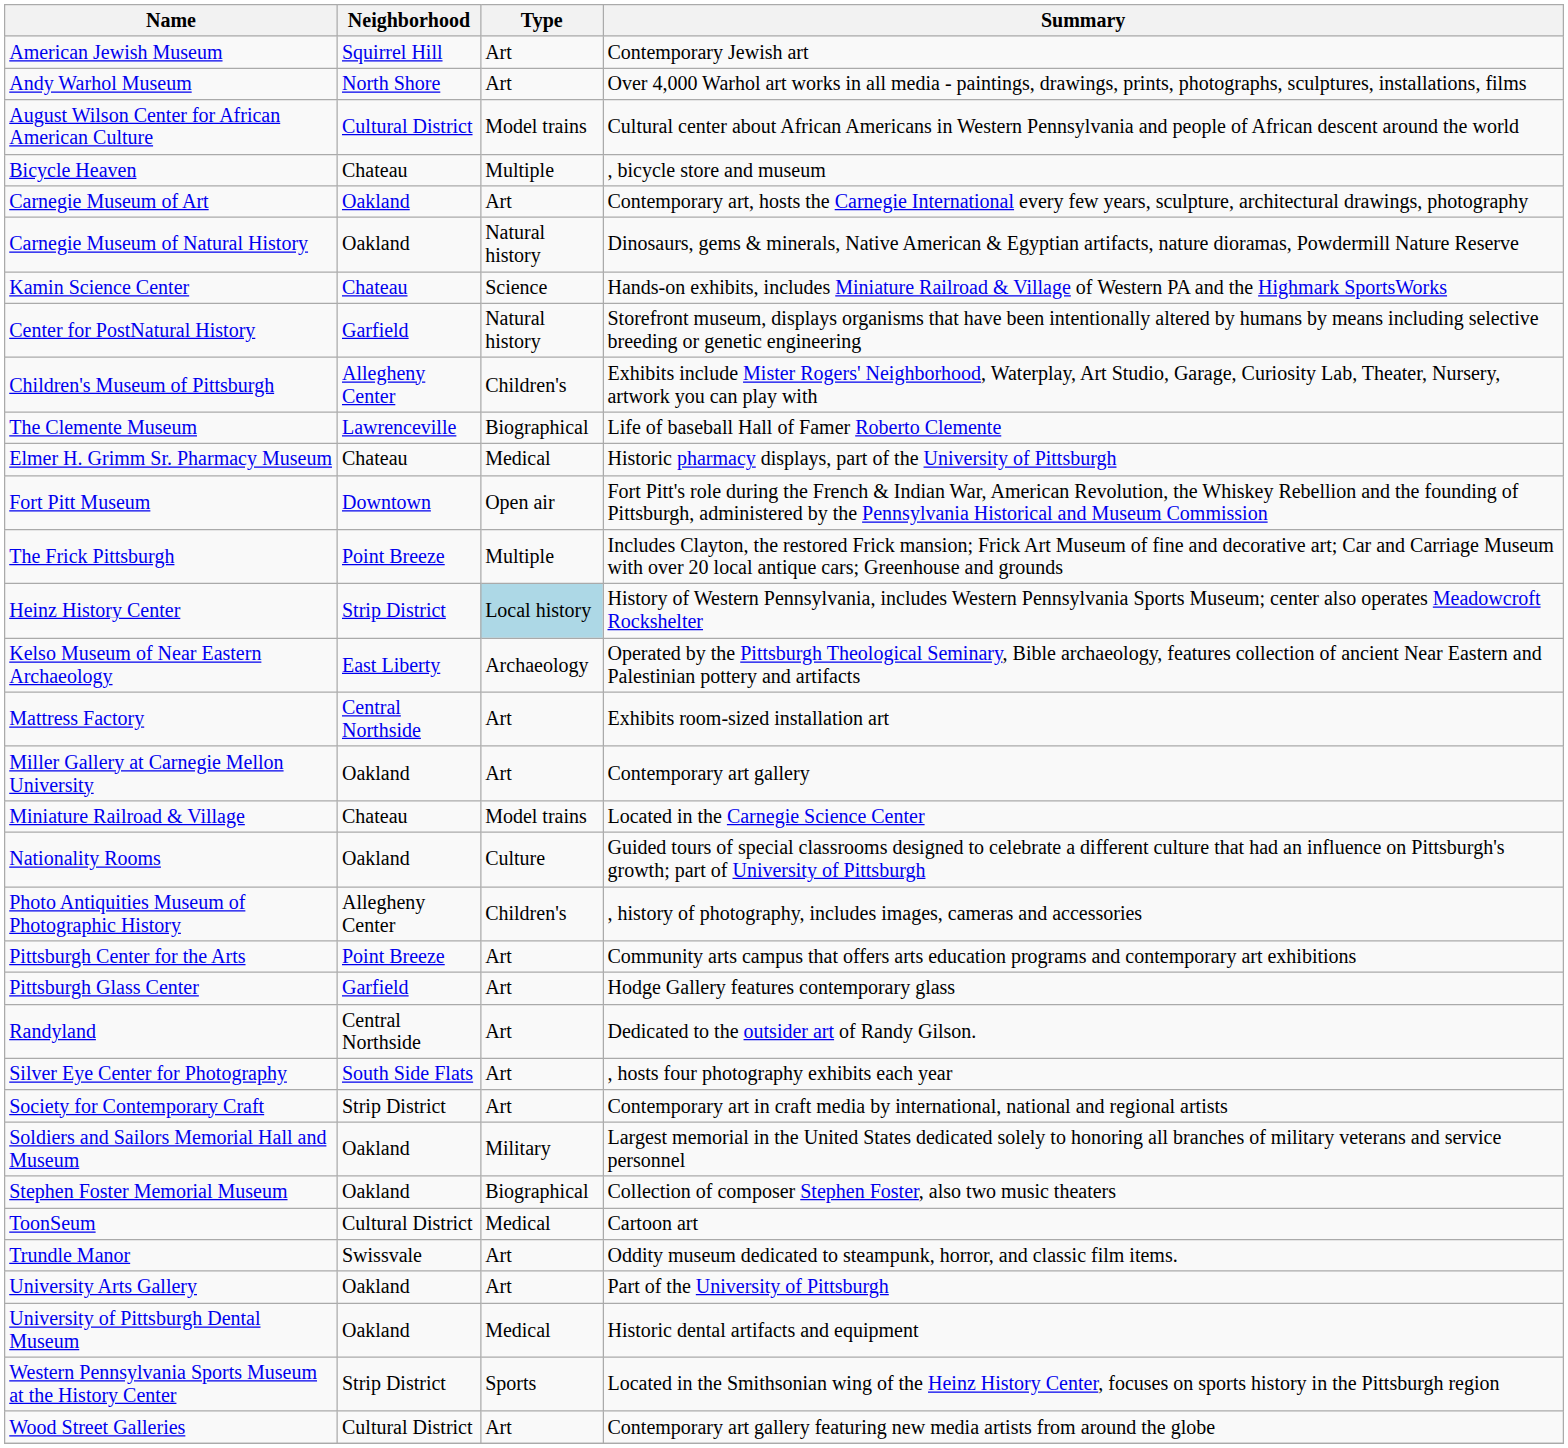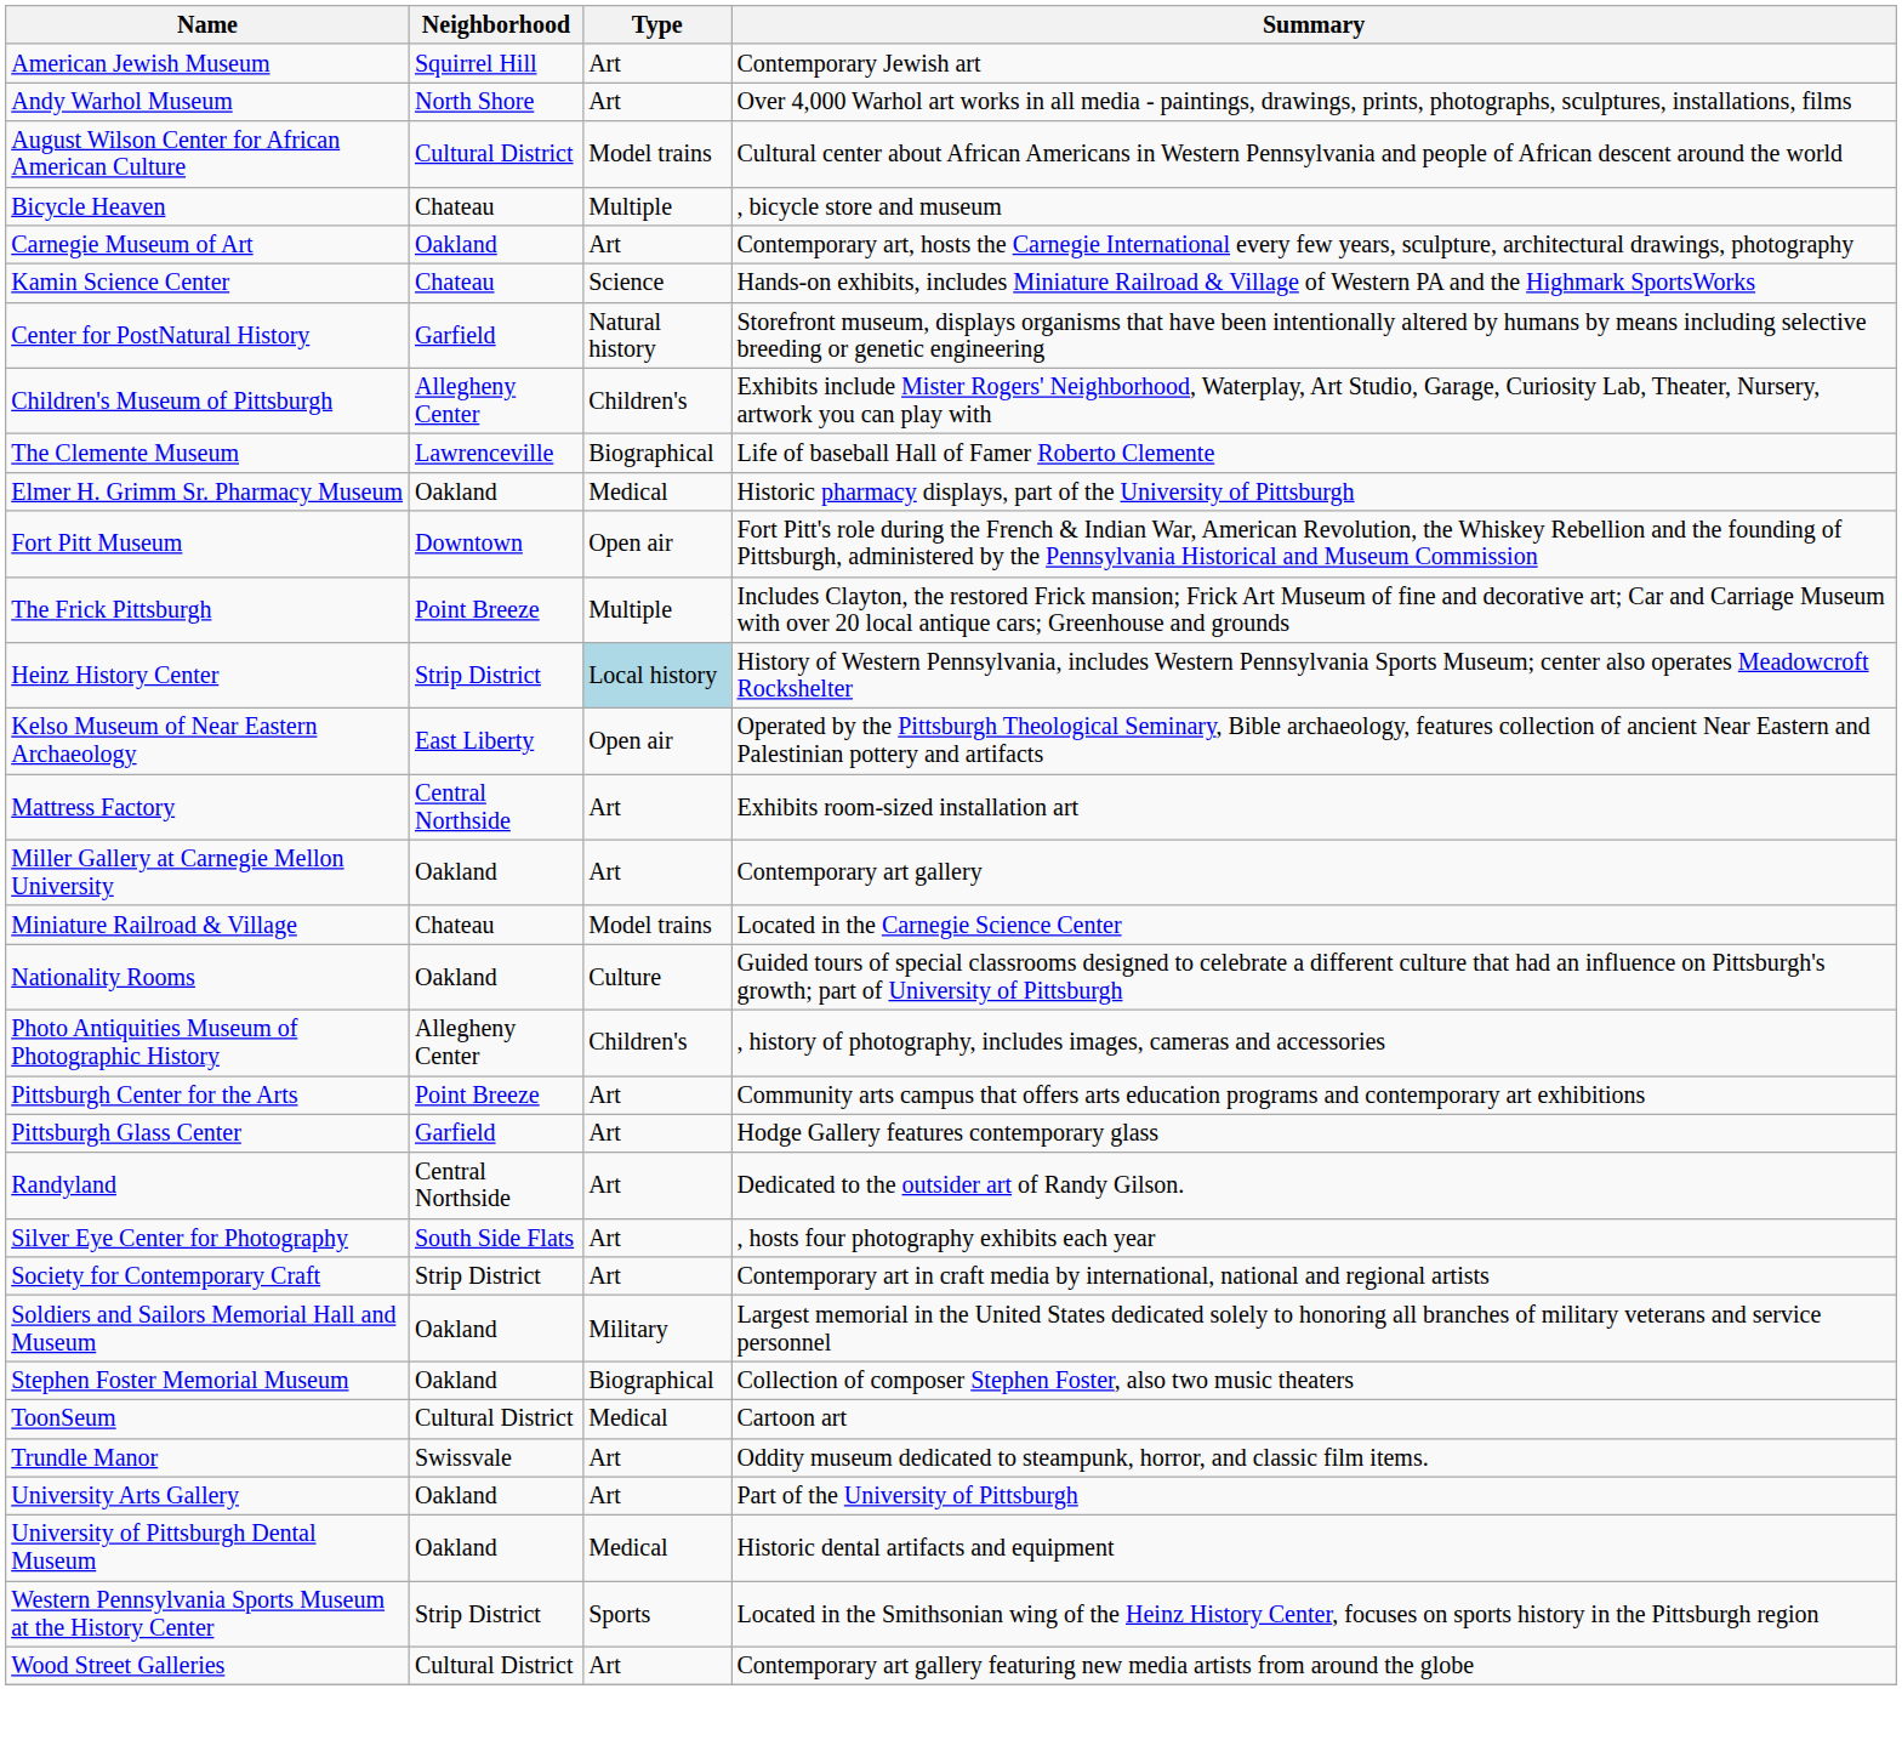 <table class="wikitable sortable">
 <tr>
 <th>Name</th>
 <th>Neighborhood</th>
 <th>Type</th>
 <th>Summary</th>
 </tr>
 <tr>
 <td><a href='#'>American Jewish Museum</a></td>
 <td><a href='#'>Squirrel Hill</a></td>
 <td>Art</td>
 <td>Contemporary Jewish art</td>
 </tr>
 <tr>
 <td><a href='#'>Andy Warhol Museum</a></td>
 <td><a href='#'>North Shore</a></td>
 <td>Art</td>
 <td>Over 4,000 Warhol art works in all media - paintings, drawings, prints, photographs, sculptures, installations, films</td>
 </tr>
 <tr>
 <td><a href='#'>August Wilson Center for African American Culture</a></td>
 <td><a href='#'>Cultural District</a></td>
 <td>Model trains</td>
 <td>Cultural center about African Americans in Western Pennsylvania and people of African descent around the world</td>
 </tr>
 <tr>
 <td><a href='#'>Bicycle Heaven</a></td>
 <td>Chateau</td>
 <td>Multiple</td>
 <td>, bicycle store and museum</td>
 </tr>
 <tr>
 <td><a href='#'>Carnegie Museum of Art</a></td>
 <td><a href='#'>Oakland</a></td>
 <td>Art</td>
 <td>Contemporary art, hosts the <a href='#'>Carnegie International</a> every few years, sculpture, architectural drawings, photography</td>
 </tr>
 <tr>
-<td><a href='#'>Carnegie Museum of Natural History</a></td>
-<td>Oakland</td>
-<td>Natural history</td>
-<td>Dinosaurs, gems & minerals, Native American & Egyptian artifacts, nature dioramas, Powdermill Nature Reserve</td>
-</tr>
-<tr>
 <td><a href='#'>Kamin Science Center</a></td>
 <td><a href='#'>Chateau</a></td>
 <td>Science</td>
 <td>Hands-on exhibits, includes <a href='#'>Miniature Railroad & Village</a> of Western PA and the <a href='#'>Highmark SportsWorks</a></td>
 </tr>
 <tr>
 <td><a href='#'>Center for PostNatural History</a></td>
 <td><a href='#'>Garfield</a></td>
 <td>Natural history</td>
 <td>Storefront museum, displays organisms that have been intentionally altered by humans by means including selective breeding or genetic engineering</td>
 </tr>
 <tr>
 <td><a href='#'>Children's Museum of Pittsburgh</a></td>
 <td><a href='#'>Allegheny Center</a></td>
 <td>Children's</td>
 <td>Exhibits include <a href='#'>Mister Rogers' Neighborhood</a>, Waterplay, Art Studio, Garage, Curiosity Lab, Theater, Nursery, artwork you can play with</td>
 </tr>
 <tr>
 <td><a href='#'>The Clemente Museum</a></td>
 <td><a href='#'>Lawrenceville</a></td>
 <td>Biographical</td>
 <td>Life of baseball Hall of Famer <a href='#'>Roberto Clemente</a></td>
 </tr>
 <tr>
 <td><a href='#'>Elmer H. Grimm Sr. Pharmacy Museum</a></td>
-<td>Chateau</td>
+<td>Oakland</td>
 <td>Medical</td>
 <td>Historic <a href='#'>pharmacy</a> displays, part of the <a href='#'>University of Pittsburgh</a></td>
 </tr>
 <tr>
 <td><a href='#'>Fort Pitt Museum</a></td>
 <td><a href='#'>Downtown</a></td>
 <td>Open air</td>
 <td>Fort Pitt's role during the French & Indian War, American Revolution, the Whiskey Rebellion and the founding of Pittsburgh, administered by the <a href='#'>Pennsylvania Historical and Museum Commission</a></td>
 </tr>
 <tr>
 <td><a href='#'>The Frick Pittsburgh</a></td>
 <td><a href='#'>Point Breeze</a></td>
 <td>Multiple</td>
 <td>Includes Clayton, the restored Frick mansion; Frick Art Museum of fine and decorative art; Car and Carriage Museum with over 20 local antique cars; Greenhouse and grounds</td>
 </tr>
 <tr>
 <td><a href='#'>Heinz History Center</a></td>
 <td><a href='#'>Strip District</a></td>
 <td style="background: lightblue;">Local history</td>
 <td>History of Western Pennsylvania, includes Western Pennsylvania Sports Museum; center also operates <a href='#'>Meadowcroft Rockshelter</a></td>
 </tr>
 <tr>
 <td><a href='#'>Kelso Museum of Near Eastern Archaeology</a></td>
 <td><a href='#'>East Liberty</a></td>
-<td>Archaeology</td>
+<td>Open air</td>
 <td>Operated by the <a href='#'>Pittsburgh Theological Seminary</a>, Bible archaeology, features collection of ancient Near Eastern and Palestinian pottery and artifacts</td>
 </tr>
 <tr>
 <td><a href='#'>Mattress Factory</a></td>
 <td><a href='#'>Central Northside</a></td>
 <td>Art</td>
 <td>Exhibits room-sized installation art</td>
 </tr>
 <tr>
 <td><a href='#'>Miller Gallery at Carnegie Mellon University</a></td>
 <td>Oakland</td>
 <td>Art</td>
 <td>Contemporary art gallery</td>
 </tr>
 <tr>
 <td><a href='#'>Miniature Railroad & Village</a></td>
 <td>Chateau</td>
 <td>Model trains</td>
 <td>Located in the <a href='#'>Carnegie Science Center</a></td>
 </tr>
 <tr>
 <td><a href='#'>Nationality Rooms</a></td>
 <td>Oakland</td>
 <td>Culture</td>
 <td>Guided tours of special classrooms designed to celebrate a different culture that had an influence on Pittsburgh's growth; part of <a href='#'>University of Pittsburgh</a></td>
 </tr>
 <tr>
 <td><a href='#'>Photo Antiquities Museum of Photographic History</a></td>
 <td>Allegheny Center</td>
 <td>Children's</td>
 <td>, history of photography, includes images, cameras and accessories</td>
 </tr>
 <tr>
 <td><a href='#'>Pittsburgh Center for the Arts</a></td>
 <td><a href='#'>Point Breeze</a></td>
 <td>Art</td>
 <td>Community arts campus that offers arts education programs and contemporary art exhibitions</td>
 </tr>
 <tr>
 <td><a href='#'>Pittsburgh Glass Center</a></td>
 <td><a href='#'>Garfield</a></td>
 <td>Art</td>
 <td>Hodge Gallery features contemporary glass</td>
 </tr>
 <tr>
 <td><a href='#'>Randyland</a></td>
 <td>Central Northside</td>
 <td>Art</td>
 <td>Dedicated to the <a href='#'>outsider art</a> of Randy Gilson.</td>
 </tr>
 <tr>
 <td><a href='#'>Silver Eye Center for Photography</a></td>
 <td><a href='#'>South Side Flats</a></td>
 <td>Art</td>
 <td>, hosts four photography exhibits each year</td>
 </tr>
 <tr>
 <td><a href='#'>Society for Contemporary Craft</a></td>
 <td>Strip District</td>
 <td>Art</td>
 <td>Contemporary art in craft media by international, national and regional artists</td>
 </tr>
 <tr>
 <td><a href='#'>Soldiers and Sailors Memorial Hall and Museum</a></td>
 <td>Oakland</td>
 <td>Military</td>
 <td>Largest memorial in the United States dedicated solely to honoring all branches of military veterans and service personnel</td>
 </tr>
 <tr>
 <td><a href='#'>Stephen Foster Memorial Museum</a></td>
 <td>Oakland</td>
 <td>Biographical</td>
 <td>Collection of composer <a href='#'>Stephen Foster</a>, also two music theaters</td>
 </tr>
 <tr>
 <td><a href='#'>ToonSeum</a></td>
 <td>Cultural District</td>
 <td>Medical</td>
 <td>Cartoon art</td>
 </tr>
 <tr>
 <td><a href='#'>Trundle Manor</a></td>
 <td>Swissvale</td>
 <td>Art</td>
 <td>Oddity museum dedicated to steampunk, horror, and classic film items.</td>
 </tr>
 <tr>
 <td><a href='#'>University Arts Gallery</a></td>
 <td>Oakland</td>
 <td>Art</td>
 <td>Part of the <a href='#'>University of Pittsburgh</a></td>
 </tr>
 <tr>
 <td><a href='#'>University of Pittsburgh Dental Museum</a></td>
 <td>Oakland</td>
 <td>Medical</td>
 <td>Historic dental artifacts and equipment</td>
 </tr>
 <tr>
 <td><a href='#'>Western Pennsylvania Sports Museum at the History Center</a></td>
 <td>Strip District</td>
 <td>Sports</td>
 <td>Located in the Smithsonian wing of the <a href='#'>Heinz History Center</a>, focuses on sports history in the Pittsburgh region</td>
 </tr>
 <tr>
 <td><a href='#'>Wood Street Galleries</a></td>
 <td>Cultural District</td>
 <td>Art</td>
 <td>Contemporary art gallery featuring new media artists from around the globe</td>
 </tr>
 <tr>
 </tr>
 </table>
